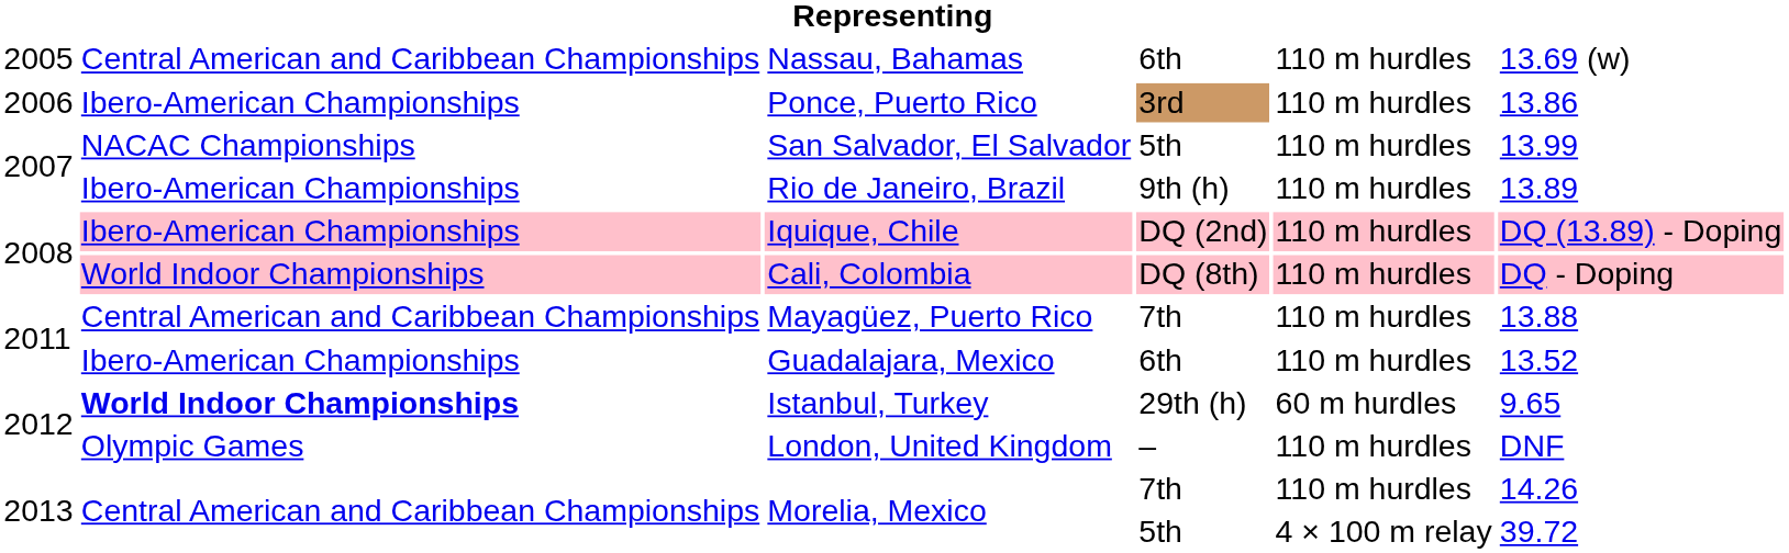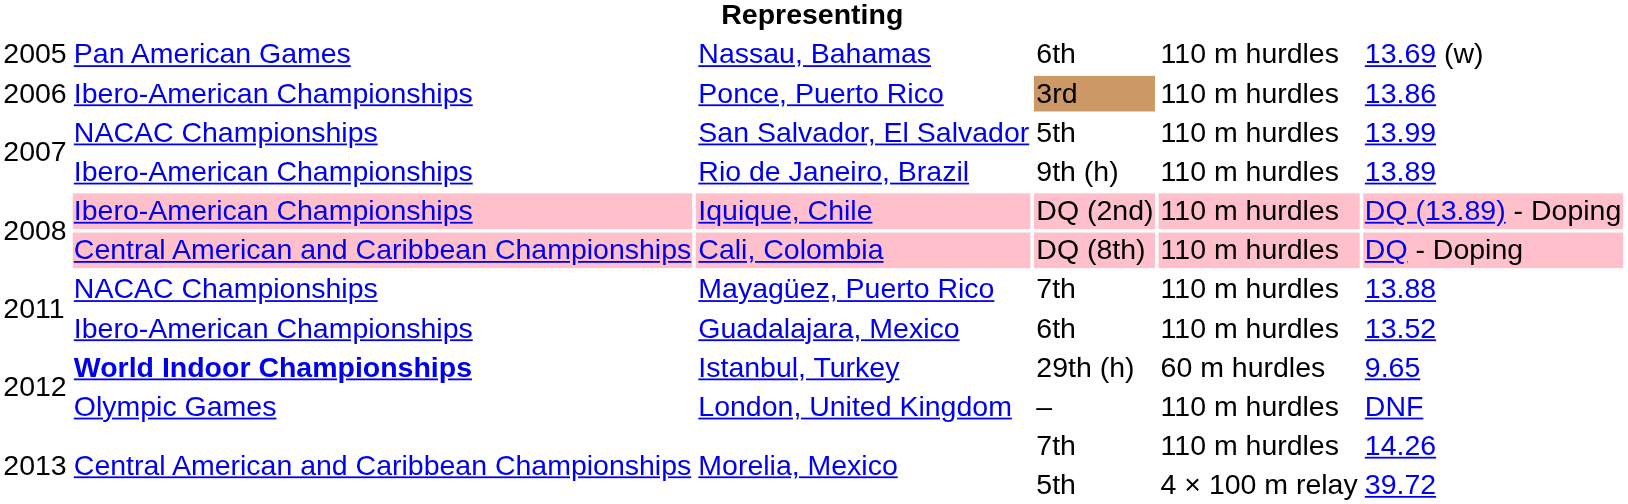 <table>
 <tr>
 <th colspan="6">Representing </th>
 </tr>
 <tr>
 <td>2005</td>
-<td><a href='#'>Central American and Caribbean Championships</a></td>
+<td><a href='#'>Pan American Games</a></td>
 <td><a href='#'>Nassau, Bahamas</a></td>
 <td>6th</td>
 <td>110 m hurdles</td>
 <td><a href='#'>13.69</a> (w)</td>
 </tr>
 <tr>
 <td>2006</td>
 <td><a href='#'>Ibero-American Championships</a></td>
 <td><a href='#'>Ponce, Puerto Rico</a></td>
 <td bgcolor=cc9966>3rd</td>
 <td>110 m hurdles</td>
 <td><a href='#'>13.86</a></td>
 </tr>
 <tr>
 <td rowspan=2>2007</td>
 <td><a href='#'>NACAC Championships</a></td>
 <td><a href='#'>San Salvador, El Salvador</a></td>
 <td>5th</td>
 <td>110 m hurdles</td>
 <td><a href='#'>13.99</a></td>
 </tr>
 <tr>
 <td><a href='#'>Ibero-American Championships</a></td>
 <td><a href='#'>Rio de Janeiro, Brazil</a></td>
 <td>9th (h)</td>
 <td>110 m hurdles</td>
 <td><a href='#'>13.89</a></td>
 </tr>
 <tr>
 <td rowspan=2>2008</td>
 <td bgcolor="pink"><a href='#'>Ibero-American Championships</a></td>
 <td bgcolor="pink"><a href='#'>Iquique, Chile</a></td>
 <td bgcolor="pink">DQ (2nd)</td>
 <td bgcolor="pink">110 m hurdles</td>
 <td bgcolor="pink"><a href='#'>DQ (13.89)</a> - Doping</td>
 </tr>
 <tr bgcolor="pink">
-<td><a href='#'>World Indoor Championships</a></td>
+<td><a href='#'>Central American and Caribbean Championships</a></td>
 <td><a href='#'>Cali, Colombia</a></td>
 <td>DQ (8th)</td>
 <td>110 m hurdles</td>
 <td><a href='#'>DQ</a> - Doping</td>
 </tr>
 <tr>
 <td rowspan=2>2011</td>
-<td><a href='#'>Central American and Caribbean Championships</a></td>
+<td><a href='#'>NACAC Championships</a></td>
 <td><a href='#'>Mayagüez, Puerto Rico</a></td>
 <td>7th</td>
 <td>110 m hurdles</td>
 <td><a href='#'>13.88</a></td>
 </tr>
 <tr>
 <td><a href='#'>Ibero-American Championships</a></td>
 <td><a href='#'>Guadalajara, Mexico</a></td>
 <td>6th</td>
 <td>110 m hurdles</td>
 <td><a href='#'>13.52</a></td>
 </tr>
 <tr>
 <td rowspan=2>2012</td>
 <td><strong><a href='#'>World Indoor Championships</a></strong></td>
 <td><a href='#'>Istanbul, Turkey</a></td>
 <td>29th (h)</td>
 <td>60 m hurdles</td>
 <td><a href='#'>9.65</a></td>
 </tr>
 <tr>
 <td><a href='#'>Olympic Games</a></td>
 <td><a href='#'>London, United Kingdom</a></td>
 <td>–</td>
 <td>110 m hurdles</td>
 <td><a href='#'>DNF</a></td>
 </tr>
 <tr>
 <td rowspan=2>2013</td>
 <td rowspan=2><a href='#'>Central American and Caribbean Championships</a></td>
 <td rowspan=2><a href='#'>Morelia, Mexico</a></td>
 <td>7th</td>
 <td>110 m hurdles</td>
 <td><a href='#'>14.26</a></td>
 </tr>
 <tr>
 <td>5th</td>
 <td>4 × 100 m relay</td>
 <td><a href='#'>39.72</a></td>
 </tr>
 </table>
